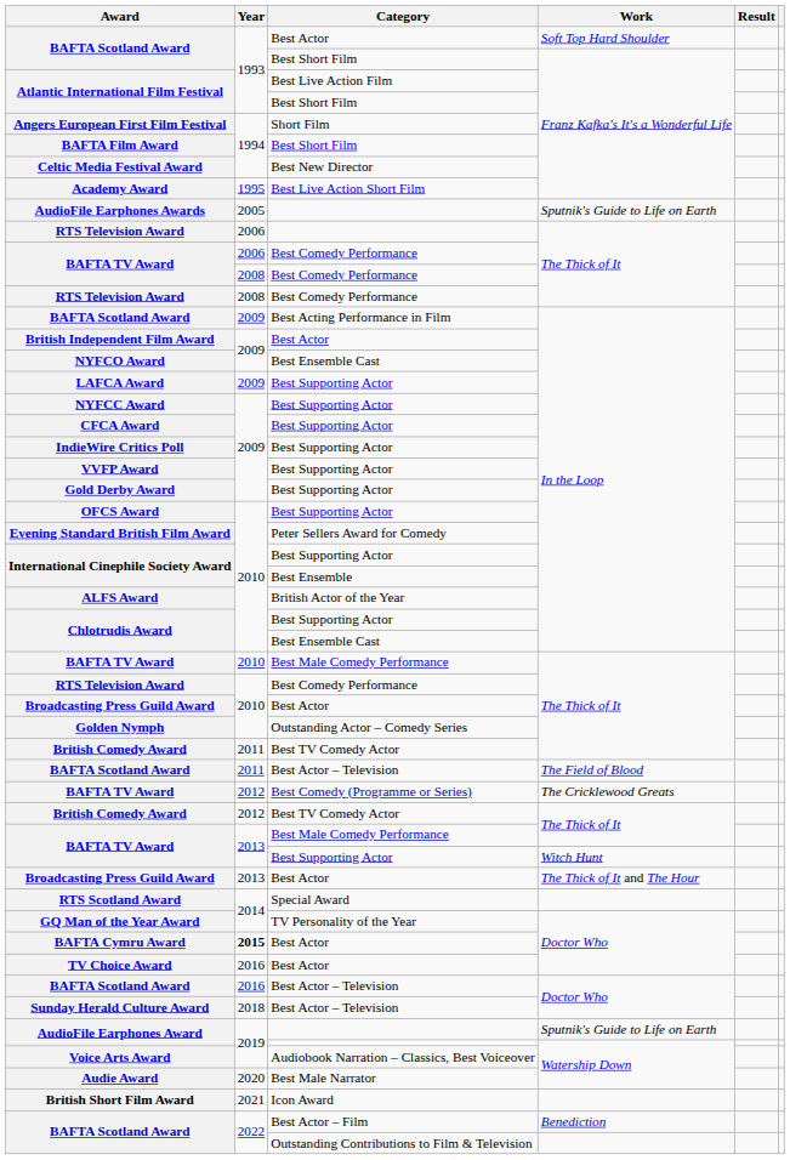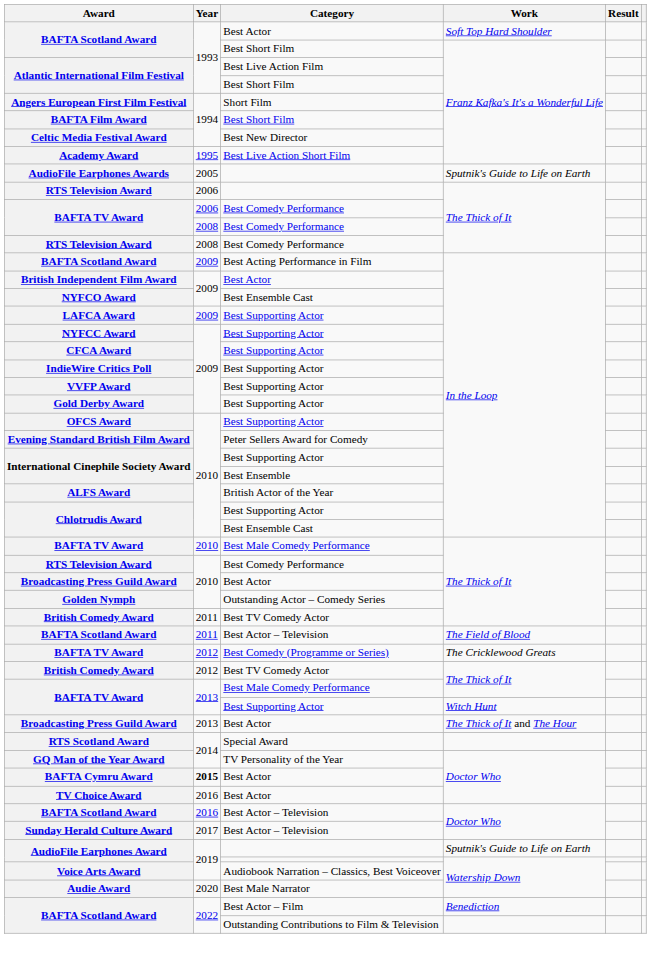 <table class="wikitable sortable plainrowheaders">
 <tr>
 <th scope=col>Award</th>
 <th scope=col>Year</th>
 <th scope=col>Category</th>
 <th scope=col>Work</th>
 <th scope=col>Result</th>
 <th scope="col" class="unsortable"></th>
 </tr>
 <tr>
 <th rowspan="2" scope="rowgroup"><a href='#'>BAFTA Scotland Award</a></th>
 <td rowspan="4">1993</td>
 <td>Best Actor</td>
 <td><em><a href='#'>Soft Top Hard Shoulder</a></em></td>
 <td></td>
 <td></td>
 </tr>
 <tr>
 <td>Best Short Film</td>
 <td rowspan="7"><em><a href='#'>Franz Kafka's It's a Wonderful Life</a></em></td>
 <td></td>
 <td></td>
 </tr>
 <tr>
 <th scope="rowgroup" rowspan="2"><a href='#'>Atlantic International Film Festival</a></th>
 <td>Best Live Action Film</td>
 <td></td>
 <td></td>
 </tr>
 <tr>
 <td>Best Short Film</td>
 <td></td>
 <td></td>
 </tr>
 <tr>
 <th scope="row"><a href='#'>Angers European First Film Festival</a></th>
 <td rowspan="3">1994</td>
 <td>Short Film</td>
 <td></td>
 <td></td>
 </tr>
 <tr>
 <th scope="row"><a href='#'>BAFTA Film Award</a></th>
 <td><a href='#'>Best Short Film</a></td>
 <td></td>
 <td></td>
 </tr>
 <tr>
 <th scope="row"><a href='#'>Celtic Media Festival Award</a></th>
 <td>Best New Director</td>
 <td></td>
 <td></td>
 </tr>
 <tr>
 <th scope="row"><a href='#'>Academy Award</a></th>
 <td><a href='#'>1995</a></td>
 <td><a href='#'>Best Live Action Short Film</a></td>
 <td></td>
 <td></td>
 </tr>
 <tr>
 <th scope="row"><a href='#'>AudioFile Earphones Awards</a></th>
 <td>2005</td>
 <td></td>
 <td><em>Sputnik's Guide to Life on Earth</em></td>
 <td></td>
 <td></td>
 </tr>
 <tr>
 <th scope="row"><a href='#'>RTS Television Award</a></th>
 <td>2006</td>
 <td Best Comedy Performance></td>
 <td rowspan="4" data-sort-value="Thick of It, The"><em><a href='#'>The Thick of It</a></em></td>
 <td></td>
 <td></td>
 </tr>
 <tr>
 <th scope="rowgroup" rowspan="2"><a href='#'>BAFTA TV Award</a></th>
 <td><a href='#'>2006</a></td>
 <td><a href='#'>Best Comedy Performance</a></td>
 <td></td>
 <td></td>
 </tr>
 <tr>
 <td><a href='#'>2008</a></td>
 <td><a href='#'>Best Comedy Performance</a></td>
 <td></td>
 <td></td>
 </tr>
 <tr>
 <th scope="row"><a href='#'>RTS Television Award</a></th>
 <td>2008</td>
 <td>Best Comedy Performance</td>
 <td></td>
 <td></td>
 </tr>
 <tr>
 <th scope="row"><a href='#'>BAFTA Scotland Award</a></th>
 <td><a href='#'>2009</a></td>
 <td>Best Acting Performance in Film</td>
 <td rowspan="16"><em><a href='#'>In the Loop</a></em></td>
 <td></td>
 <td></td>
 </tr>
 <tr>
 <th scope="row"><a href='#'>British Independent Film Award</a></th>
 <td rowspan="2">2009</td>
 <td><a href='#'>Best Actor</a></td>
 <td></td>
 <td></td>
 </tr>
 <tr>
 <th scope="row"><a href='#'>NYFCO Award</a></th>
 <td>Best Ensemble Cast</td>
 <td></td>
 <td></td>
 </tr>
 <tr>
 <th scope="row"><a href='#'>LAFCA Award</a></th>
 <td><a href='#'>2009</a></td>
 <td><a href='#'>Best Supporting Actor</a></td>
 <td></td>
 <td></td>
 </tr>
 <tr>
 <th scope="row"><a href='#'>NYFCC Award</a></th>
 <td rowspan="5">2009</td>
 <td><a href='#'>Best Supporting Actor</a></td>
 <td></td>
 <td></td>
 </tr>
 <tr>
 <th scope="row"><a href='#'>CFCA Award</a></th>
 <td><a href='#'>Best Supporting Actor</a></td>
 <td></td>
 <td></td>
 </tr>
 <tr>
 <th scope="row"><a href='#'>IndieWire Critics Poll</a></th>
 <td>Best Supporting Actor</td>
 <td></td>
 <td></td>
 </tr>
 <tr>
 <th scope="row"><a href='#'>VVFP Award</a></th>
 <td>Best Supporting Actor</td>
 <td></td>
 <td></td>
 </tr>
 <tr>
 <th scope="row"><a href='#'>Gold Derby Award</a></th>
 <td>Best Supporting Actor</td>
 <td></td>
 <td></td>
 </tr>
 <tr>
 <th scope="row"><a href='#'>OFCS Award</a></th>
 <td rowspan="7">2010</td>
 <td><a href='#'>Best Supporting Actor</a></td>
 <td></td>
 <td></td>
 </tr>
 <tr>
 <th scope="row"><a href='#'>Evening Standard British Film Award</a></th>
 <td>Peter Sellers Award for Comedy</td>
 <td></td>
 <td></td>
 </tr>
 <tr>
 <th scope="rowgroup" rowspan="2">International Cinephile Society Award</th>
 <td>Best Supporting Actor</td>
 <td></td>
 <td></td>
 </tr>
 <tr>
 <td>Best Ensemble</td>
 <td></td>
 <td></td>
 </tr>
 <tr>
 <th scope="row"><a href='#'>ALFS Award</a></th>
 <td>British Actor of the Year</td>
 <td></td>
 <td></td>
 </tr>
 <tr>
 <th scope="rowgroup" rowspan="2"><a href='#'>Chlotrudis Award</a></th>
 <td>Best Supporting Actor</td>
 <td></td>
 <td></td>
 </tr>
 <tr>
 <td>Best Ensemble Cast</td>
 <td></td>
 <td></td>
 </tr>
 <tr>
 <th scope="row"><a href='#'>BAFTA TV Award</a></th>
 <td><a href='#'>2010</a></td>
 <td><a href='#'>Best Male Comedy Performance</a></td>
 <td rowspan="5" data-sort-value="Thick of It, The"><em><a href='#'>The Thick of It</a></em></td>
 <td></td>
 <td></td>
 </tr>
 <tr>
 <th scope="row"><a href='#'>RTS Television Award</a></th>
 <td rowspan="3">2010</td>
 <td>Best Comedy Performance</td>
 <td></td>
 <td></td>
 </tr>
 <tr>
 <th scope=row><a href='#'>Broadcasting Press Guild Award</a></th>
 <td>Best Actor</td>
 <td></td>
 <td></td>
 </tr>
 <tr>
 <th scope=row><a href='#'>Golden Nymph</a></th>
 <td>Outstanding Actor – Comedy Series</td>
 <td></td>
 <td></td>
 </tr>
 <tr>
 <th scope=row><a href='#'>British Comedy Award</a></th>
 <td>2011</td>
 <td>Best TV Comedy Actor</td>
 <td></td>
 <td></td>
 </tr>
 <tr>
 <th scope=row><a href='#'>BAFTA Scotland Award</a></th>
 <td><a href='#'>2011</a></td>
 <td>Best Actor – Television</td>
 <td data-sort-value= ><em><a href='#'>The Field of Blood</a></em></td>
 <td></td>
 <td></td>
 </tr>
 <tr>
 <th scope=row><a href='#'>BAFTA TV Award</a></th>
 <td><a href='#'>2012</a></td>
 <td><a href='#'>Best Comedy (Programme or Series)</a></td>
 <td data-sort-value="Cricklewood Greats, The"><em>The Cricklewood Greats</em></td>
 <td></td>
 <td></td>
 </tr>
 <tr>
 <th scope=row><a href='#'>British Comedy Award</a></th>
 <td>2012</td>
 <td>Best TV Comedy Actor</td>
 <td rowspan="2" data-sort-value="Thick of it, The"><em><a href='#'>The Thick of It</a></em></td>
 <td></td>
 <td></td>
 </tr>
 <tr>
 <th scope=rowgroup rowspan="2"><a href='#'>BAFTA TV Award</a></th>
 <td rowspan="2"><a href='#'>2013</a></td>
 <td><a href='#'>Best Male Comedy Performance</a></td>
 <td></td>
 <td></td>
 </tr>
 <tr>
 <td><a href='#'>Best Supporting Actor</a></td>
 <td><em><a href='#'>Witch Hunt</a></em></td>
 <td></td>
 <td></td>
 </tr>
 <tr>
 <th scope=row><a href='#'>Broadcasting Press Guild Award</a></th>
 <td>2013</td>
 <td>Best Actor</td>
 <td data-sort-value="Thick of it, The"><em><a href='#'>The Thick of It</a></em> and <em><a href='#'>The Hour</a></em></td>
 <td></td>
 <td></td>
 </tr>
 <tr>
 <th scope=row><a href='#'>RTS Scotland Award</a></th>
 <td rowspan="2">2014</td>
 <td>Special Award</td>
 <td></td>
 <td></td>
 <td></td>
 </tr>
 <tr>
 <th scope=row><a href='#'>GQ Man of the Year Award</a></th>
 <td>TV Personality of the Year</td>
 <td rowspan="3"><em><a href='#'>Doctor Who</a></em></td>
 <td></td>
 <td></td>
 </tr>
 <tr>
 <th scope=row><a href='#'>BAFTA Cymru Award</a></th>
 <td><strong>2015</strong></td>
 <td>Best Actor</td>
 <td></td>
 <td></td>
 </tr>
 <tr>
 <th scope=row><a href='#'>TV Choice Award</a></th>
 <td>2016</td>
 <td>Best Actor</td>
 <td></td>
 <td></td>
 </tr>
 <tr>
 <th scope=row><a href='#'>BAFTA Scotland Award</a></th>
 <td><a href='#'>2016</a></td>
 <td>Best Actor – Television</td>
 <td rowspan="2"><em><a href='#'>Doctor Who</a></em></td>
 <td></td>
 <td></td>
 </tr>
 <tr>
 <th scope=row><a href='#'>Sunday Herald Culture Award</a></th>
-<td>2018</td>
+<td>2017</td>
 <td>Best Actor – Television</td>
 <td></td>
 <td></td>
 </tr>
 <tr>
 <th scope="rowgroup" rowspan="2"><a href='#'>AudioFile Earphones Award</a></th>
 <td rowspan="3">2019</td>
 <td></td>
 <td><em>Sputnik's Guide to Life on Earth</em></td>
 <td></td>
 <td></td>
 </tr>
 <tr>
 <td></td>
 <td rowspan="3"><em><a href='#'>Watership Down</a></em></td>
 <td></td>
 <td></td>
 </tr>
 <tr>
 <th scope=row><a href='#'>Voice Arts Award</a></th>
 <td>Audiobook Narration – Classics, Best Voiceover</td>
 <td></td>
 <td></td>
 </tr>
 <tr>
 <th scope=row><a href='#'>Audie Award</a></th>
 <td>2020</td>
 <td>Best Male Narrator</td>
 <td></td>
 <td></td>
 </tr>
 <tr>
-<th scope=row>British Short Film Award</th>
-<td>2021</td>
-<td>Icon Award</td>
-<td></td>
-<td></td>
-<td></td>
-</tr>
-<tr>
 <th scope=rowgroup rowspan="2"><a href='#'>BAFTA Scotland Award</a></th>
 <td rowspan="2"><a href='#'>2022</a></td>
 <td>Best Actor – Film</td>
 <td><em><a href='#'>Benediction</a></em></td>
 <td></td>
 <td></td>
 </tr>
 <tr>
 <td>Outstanding Contributions to Film & Television</td>
 <td></td>
 <td></td>
 <td></td>
 </tr>
 </table>
